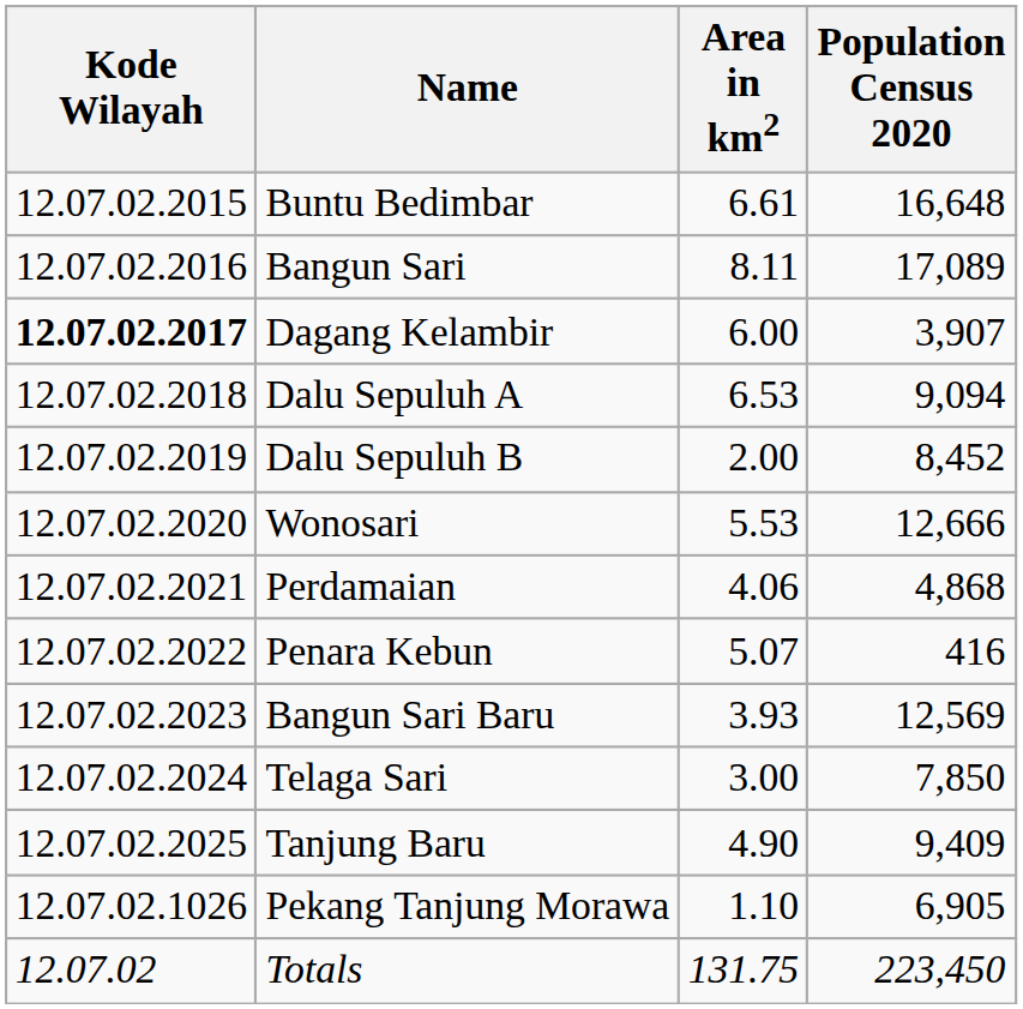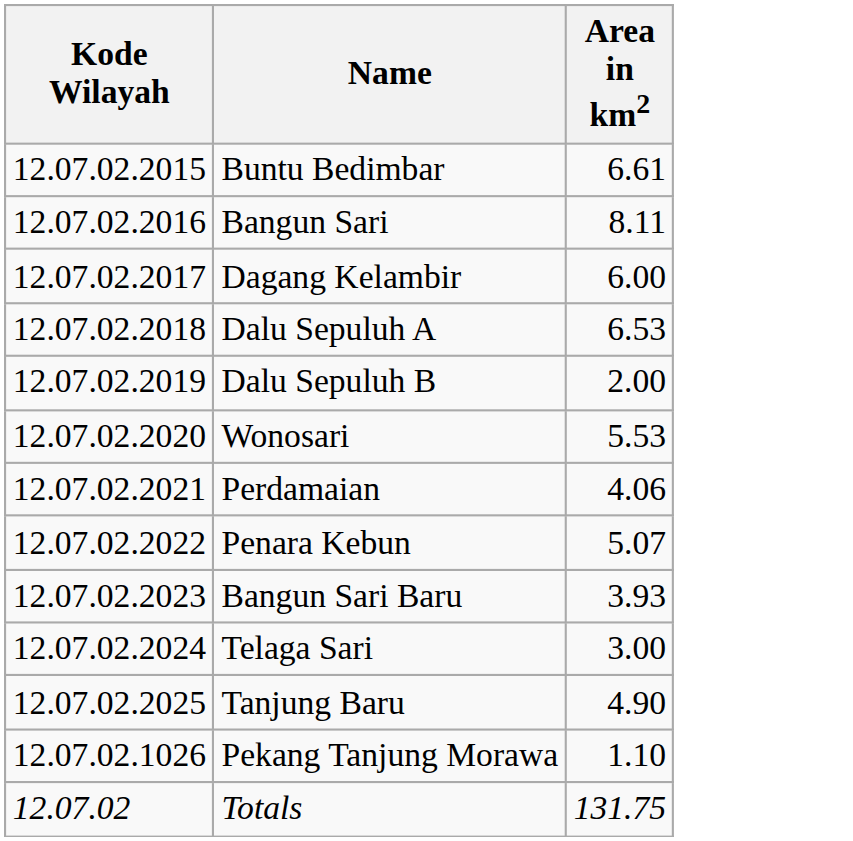 <table class="sortable wikitable">
 <tr>
 <th>Kode <br>Wilayah</th>
 <th>Name</th>
 <th>Area <br>in<br>km<sup>2</sup></th>
-<th>Population<br>Census<br>2020</th>
 </tr>
 <tr>
 <td>12.07.02.2015</td>
 <td>Buntu Bedimbar</td>
 <td align="right">6.61</td>
-<td align="right">16,648</td>
 </tr>
 <tr>
 <td>12.07.02.2016</td>
 <td>Bangun Sari</td>
 <td align="right">8.11</td>
-<td align="right">17,089</td>
 </tr>
 <tr>
-<td><strong>12.07.02.2017</strong></td>
+<td>12.07.02.2017</td>
 <td>Dagang Kelambir</td>
 <td align="right">6.00</td>
-<td align="right">3,907</td>
 </tr>
 <tr>
 <td>12.07.02.2018</td>
 <td>Dalu Sepuluh A</td>
 <td align="right">6.53</td>
-<td align="right">9,094</td>
 </tr>
 <tr>
 <td>12.07.02.2019</td>
 <td>Dalu Sepuluh B</td>
 <td align="right">2.00</td>
-<td align="right">8,452</td>
 </tr>
 <tr>
 <td>12.07.02.2020</td>
 <td>Wonosari</td>
 <td align="right">5.53</td>
-<td align="right">12,666</td>
 </tr>
 <tr>
 <td>12.07.02.2021</td>
 <td>Perdamaian</td>
 <td align="right">4.06</td>
-<td align="right">4,868</td>
 </tr>
 <tr>
 <td>12.07.02.2022</td>
 <td>Penara Kebun</td>
 <td align="right">5.07</td>
-<td align="right">416</td>
 </tr>
 <tr>
 <td>12.07.02.2023</td>
 <td>Bangun Sari Baru</td>
 <td align="right">3.93</td>
-<td align="right">12,569</td>
 </tr>
 <tr>
 <td>12.07.02.2024</td>
 <td>Telaga Sari</td>
 <td align="right">3.00</td>
-<td align="right">7,850</td>
 </tr>
 <tr>
 <td>12.07.02.2025</td>
 <td>Tanjung Baru</td>
 <td align="right">4.90</td>
-<td align="right">9,409</td>
 </tr>
 <tr>
 <td>12.07.02.1026</td>
 <td>Pekang Tanjung Morawa</td>
 <td align="right">1.10</td>
-<td align="right">6,905</td>
 </tr>
 <tr>
 <td><em>12.07.02</em></td>
 <td><em>Totals</em></td>
 <td align="right"><em>131.75</em></td>
-<td align="right"><em>223,450</em></td>
 </tr>
 </table>
